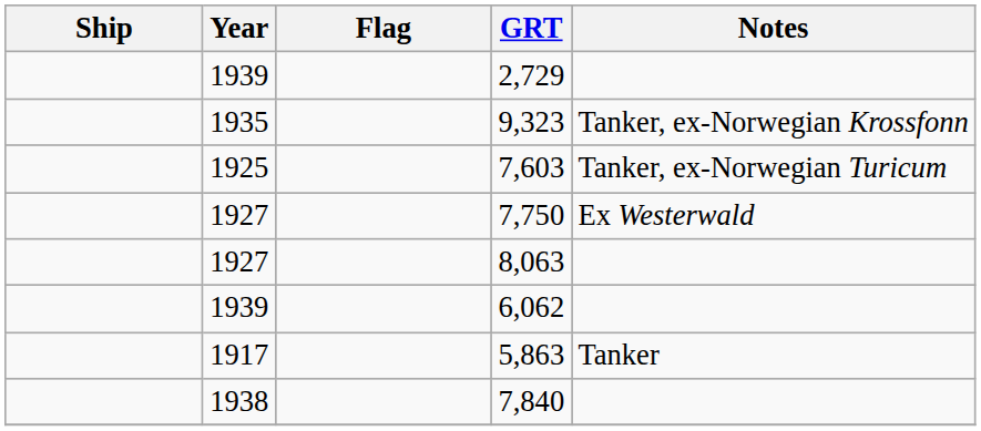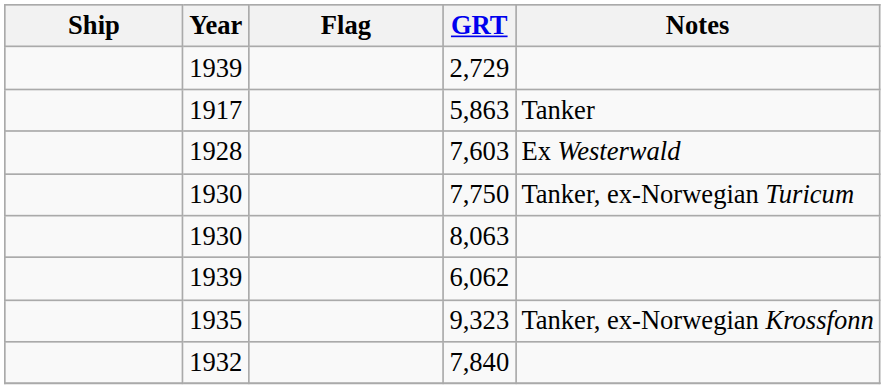 <table class="wikitable sortable">
 <tr>
 <th scope="col" width="100px">Ship</th>
 <th scope="col" width="20px">Year</th>
 <th scope="col" width="110px">Flag</th>
 <th scope="col" width="30px"><a href='#'>GRT</a></th>
 <th>Notes</th>
 </tr>
 <tr>
 <td align="left"></td>
 <td align="left">1939</td>
 <td align="left"></td>
 <td align="right">2,729</td>
 <td align="left"></td>
 </tr>
 <tr>
 <td align="left"></td>
-<td align="left">1935</td>
+<td align="left">1917</td>
 <td align="left"></td>
-<td align="right">9,323</td>
-<td align="left">Tanker, ex-Norwegian <em>Krossfonn</em></td>
+<td align="right">5,863</td>
+<td align="left">Tanker</td>
 </tr>
 <tr>
 <td align="left"></td>
-<td align="left">1925</td>
+<td align="left">1928</td>
 <td align="left"></td>
 <td align="right">7,603</td>
+<td align="left">Ex <em>Westerwald</em></td>
+</tr>
+<tr>
+<td align="left"></td>
+<td align="left">1930</td>
+<td align="left"></td>
+<td align="right">7,750</td>
 <td align="left">Tanker, ex-Norwegian <em>Turicum</em></td>
 </tr>
 <tr>
 <td align="left"></td>
-<td align="left">1927</td>
-<td align="left"></td>
-<td align="right">7,750</td>
-<td align="left">Ex <em>Westerwald</em></td>
-</tr>
-<tr>
-<td align="left"></td>
-<td align="left">1927</td>
+<td align="left">1930</td>
 <td align="left"></td>
 <td align="right">8,063</td>
 <td align="left"></td>
 </tr>
 <tr>
 <td align="left"></td>
 <td align="left">1939</td>
 <td align="left"></td>
 <td align="right">6,062</td>
 <td align="left"></td>
 </tr>
 <tr>
 <td align="left"></td>
-<td align="left">1917</td>
+<td align="left">1935</td>
 <td align="left"></td>
-<td align="right">5,863</td>
-<td align="left">Tanker</td>
+<td align="right">9,323</td>
+<td align="left">Tanker, ex-Norwegian <em>Krossfonn</em></td>
 </tr>
 <tr>
 <td align="left"></td>
-<td align="left">1938</td>
+<td align="left">1932</td>
 <td align="left"></td>
 <td align="right">7,840</td>
 <td align="left"></td>
 </tr>
 <tr>
 </tr>
 </table>
